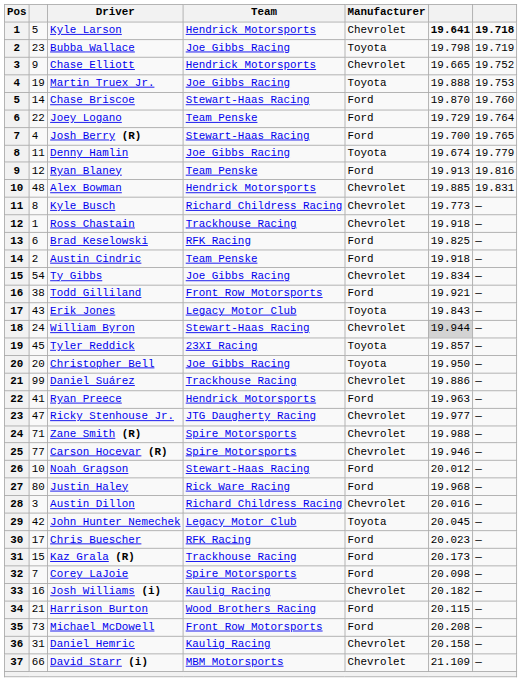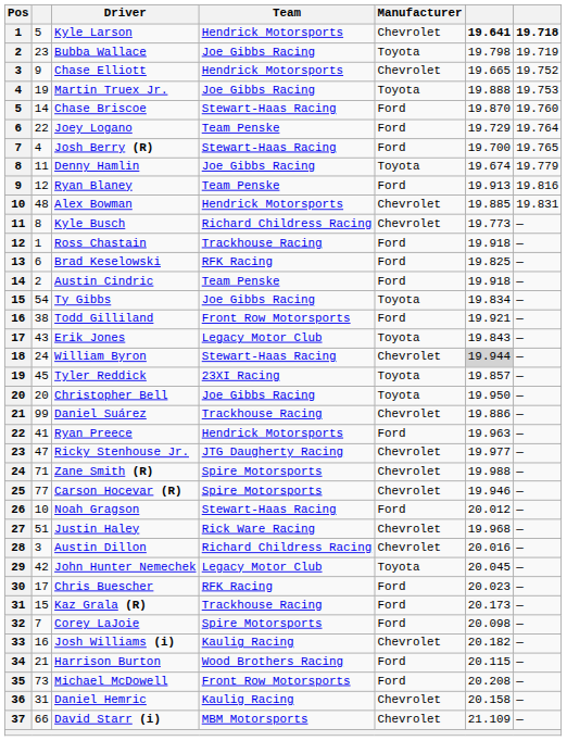 <table class="wikitable" style="font-size:95%">
 <tr>
 <th>Pos</th>
 <th></th>
 <th>Driver</th>
 <th>Team</th>
 <th>Manufacturer</th>
 <th></th>
 <th></th>
 </tr>
 <tr>
 <th>1</th>
 <td>5</td>
 <td><a href='#'>Kyle Larson</a></td>
 <td><a href='#'>Hendrick Motorsports</a></td>
 <td>Chevrolet</td>
 <td><strong>19.641</strong></td>
 <td><strong>19.718</strong></td>
 </tr>
 <tr>
 <th>2</th>
 <td>23</td>
 <td><a href='#'>Bubba Wallace</a></td>
 <td><a href='#'>Joe Gibbs Racing</a></td>
 <td>Toyota</td>
 <td>19.798</td>
 <td>19.719</td>
 </tr>
 <tr>
 <th>3</th>
 <td>9</td>
 <td><a href='#'>Chase Elliott</a></td>
 <td><a href='#'>Hendrick Motorsports</a></td>
 <td>Chevrolet</td>
 <td>19.665</td>
 <td>19.752</td>
 </tr>
 <tr>
 <th>4</th>
 <td>19</td>
 <td><a href='#'>Martin Truex Jr.</a></td>
 <td><a href='#'>Joe Gibbs Racing</a></td>
 <td>Toyota</td>
 <td>19.888</td>
 <td>19.753</td>
 </tr>
 <tr>
 <th>5</th>
 <td>14</td>
 <td><a href='#'>Chase Briscoe</a></td>
 <td><a href='#'>Stewart-Haas Racing</a></td>
 <td>Ford</td>
 <td>19.870</td>
 <td>19.760</td>
 </tr>
 <tr>
 <th>6</th>
 <td>22</td>
 <td><a href='#'>Joey Logano</a></td>
 <td><a href='#'>Team Penske</a></td>
 <td>Ford</td>
 <td>19.729</td>
 <td>19.764</td>
 </tr>
 <tr>
 <th>7</th>
 <td>4</td>
 <td><a href='#'>Josh Berry</a> <strong>(R)</strong></td>
 <td><a href='#'>Stewart-Haas Racing</a></td>
 <td>Ford</td>
 <td>19.700</td>
 <td>19.765</td>
 </tr>
 <tr>
 <th>8</th>
 <td>11</td>
 <td><a href='#'>Denny Hamlin</a></td>
 <td><a href='#'>Joe Gibbs Racing</a></td>
 <td>Toyota</td>
 <td>19.674</td>
 <td>19.779</td>
 </tr>
 <tr>
 <th>9</th>
 <td>12</td>
 <td><a href='#'>Ryan Blaney</a></td>
 <td><a href='#'>Team Penske</a></td>
 <td>Ford</td>
 <td>19.913</td>
 <td>19.816</td>
 </tr>
 <tr>
 <th>10</th>
 <td>48</td>
 <td><a href='#'>Alex Bowman</a></td>
 <td><a href='#'>Hendrick Motorsports</a></td>
 <td>Chevrolet</td>
 <td>19.885</td>
 <td>19.831</td>
 </tr>
 <tr>
 <th>11</th>
 <td>8</td>
 <td><a href='#'>Kyle Busch</a></td>
 <td><a href='#'>Richard Childress Racing</a></td>
 <td>Chevrolet</td>
 <td>19.773</td>
 <td>—</td>
 </tr>
 <tr>
 <th>12</th>
 <td>1</td>
 <td><a href='#'>Ross Chastain</a></td>
 <td><a href='#'>Trackhouse Racing</a></td>
-<td>Chevrolet</td>
+<td>Ford</td>
 <td>19.918</td>
 <td>—</td>
 </tr>
 <tr>
 <th>13</th>
 <td>6</td>
 <td><a href='#'>Brad Keselowski</a></td>
 <td><a href='#'>RFK Racing</a></td>
 <td>Ford</td>
 <td>19.825</td>
 <td>—</td>
 </tr>
 <tr>
 <th>14</th>
 <td>2</td>
 <td><a href='#'>Austin Cindric</a></td>
 <td><a href='#'>Team Penske</a></td>
 <td>Ford</td>
 <td>19.918</td>
 <td>—</td>
 </tr>
 <tr>
 <th>15</th>
 <td>54</td>
 <td><a href='#'>Ty Gibbs</a></td>
 <td><a href='#'>Joe Gibbs Racing</a></td>
-<td>Chevrolet</td>
+<td>Toyota</td>
 <td>19.834</td>
 <td>—</td>
 </tr>
 <tr>
 <th>16</th>
 <td>38</td>
 <td><a href='#'>Todd Gilliland</a></td>
 <td><a href='#'>Front Row Motorsports</a></td>
 <td>Ford</td>
 <td>19.921</td>
 <td>—</td>
 </tr>
 <tr>
 <th>17</th>
 <td>43</td>
 <td><a href='#'>Erik Jones</a></td>
 <td><a href='#'>Legacy Motor Club</a></td>
 <td>Toyota</td>
 <td>19.843</td>
 <td>—</td>
 </tr>
 <tr>
 <th>18</th>
 <td>24</td>
 <td><a href='#'>William Byron</a></td>
 <td><a href='#'>Stewart-Haas Racing</a></td>
 <td>Chevrolet</td>
 <td style="background: lightgrey;">19.944</td>
 <td>—</td>
 </tr>
 <tr>
 <th>19</th>
 <td>45</td>
 <td><a href='#'>Tyler Reddick</a></td>
 <td><a href='#'>23XI Racing</a></td>
 <td>Toyota</td>
 <td>19.857</td>
 <td>—</td>
 </tr>
 <tr>
 <th>20</th>
 <td>20</td>
 <td><a href='#'>Christopher Bell</a></td>
 <td><a href='#'>Joe Gibbs Racing</a></td>
 <td>Toyota</td>
 <td>19.950</td>
 <td>—</td>
 </tr>
 <tr>
 <th>21</th>
 <td>99</td>
 <td><a href='#'>Daniel Suárez</a></td>
 <td><a href='#'>Trackhouse Racing</a></td>
 <td>Chevrolet</td>
 <td>19.886</td>
 <td>—</td>
 </tr>
 <tr>
 <th>22</th>
 <td>41</td>
 <td><a href='#'>Ryan Preece</a></td>
 <td><a href='#'>Hendrick Motorsports</a></td>
 <td>Ford</td>
 <td>19.963</td>
 <td>—</td>
 </tr>
 <tr>
 <th>23</th>
 <td>47</td>
 <td><a href='#'>Ricky Stenhouse Jr.</a></td>
 <td><a href='#'>JTG Daugherty Racing</a></td>
 <td>Chevrolet</td>
 <td>19.977</td>
 <td>—</td>
 </tr>
 <tr>
 <th>24</th>
 <td>71</td>
 <td><a href='#'>Zane Smith</a> <strong>(R)</strong></td>
 <td><a href='#'>Spire Motorsports</a></td>
 <td>Chevrolet</td>
 <td>19.988</td>
 <td>—</td>
 </tr>
 <tr>
 <th>25</th>
 <td>77</td>
 <td><a href='#'>Carson Hocevar</a> <strong>(R)</strong></td>
 <td><a href='#'>Spire Motorsports</a></td>
 <td>Chevrolet</td>
 <td>19.946</td>
 <td>—</td>
 </tr>
 <tr>
 <th>26</th>
 <td>10</td>
 <td><a href='#'>Noah Gragson</a></td>
 <td><a href='#'>Stewart-Haas Racing</a></td>
 <td>Ford</td>
 <td>20.012</td>
 <td>—</td>
 </tr>
 <tr>
 <th>27</th>
-<td>80</td>
+<td>51</td>
 <td><a href='#'>Justin Haley</a></td>
 <td><a href='#'>Rick Ware Racing</a></td>
-<td>Ford</td>
+<td>Chevrolet</td>
 <td>19.968</td>
 <td>—</td>
 </tr>
 <tr>
 <th>28</th>
 <td>3</td>
 <td><a href='#'>Austin Dillon</a></td>
 <td><a href='#'>Richard Childress Racing</a></td>
 <td>Chevrolet</td>
 <td>20.016</td>
 <td>—</td>
 </tr>
 <tr>
 <th>29</th>
 <td>42</td>
 <td><a href='#'>John Hunter Nemechek</a></td>
 <td><a href='#'>Legacy Motor Club</a></td>
 <td>Toyota</td>
 <td>20.045</td>
 <td>—</td>
 </tr>
 <tr>
 <th>30</th>
 <td>17</td>
 <td><a href='#'>Chris Buescher</a></td>
 <td><a href='#'>RFK Racing</a></td>
 <td>Ford</td>
 <td>20.023</td>
 <td>—</td>
 </tr>
 <tr>
 <th>31</th>
 <td>15</td>
 <td><a href='#'>Kaz Grala</a> <strong>(R)</strong></td>
 <td><a href='#'>Trackhouse Racing</a></td>
 <td>Ford</td>
 <td>20.173</td>
 <td>—</td>
 </tr>
 <tr>
 <th>32</th>
 <td>7</td>
 <td><a href='#'>Corey LaJoie</a></td>
 <td><a href='#'>Spire Motorsports</a></td>
 <td>Ford</td>
 <td>20.098</td>
 <td>—</td>
 </tr>
 <tr>
 <th>33</th>
 <td>16</td>
 <td><a href='#'>Josh Williams</a> <strong>(i)</strong></td>
 <td><a href='#'>Kaulig Racing</a></td>
 <td>Chevrolet</td>
 <td>20.182</td>
 <td>—</td>
 </tr>
 <tr>
 <th>34</th>
 <td>21</td>
 <td><a href='#'>Harrison Burton</a></td>
 <td><a href='#'>Wood Brothers Racing</a></td>
 <td>Ford</td>
 <td>20.115</td>
 <td>—</td>
 </tr>
 <tr>
 <th>35</th>
 <td>73</td>
 <td><a href='#'>Michael McDowell</a></td>
 <td><a href='#'>Front Row Motorsports</a></td>
 <td>Ford</td>
 <td>20.208</td>
 <td>—</td>
 </tr>
 <tr>
 <th>36</th>
 <td>31</td>
 <td><a href='#'>Daniel Hemric</a></td>
 <td><a href='#'>Kaulig Racing</a></td>
 <td>Chevrolet</td>
 <td>20.158</td>
 <td>—</td>
 </tr>
 <tr>
 <th>37</th>
 <td>66</td>
 <td><a href='#'>David Starr</a> <strong>(i)</strong></td>
 <td><a href='#'>MBM Motorsports</a></td>
 <td>Chevrolet</td>
 <td>21.109</td>
 <td>—</td>
 </tr>
 <tr>
 <th colspan="7"></th>
 </tr>
 </table>
